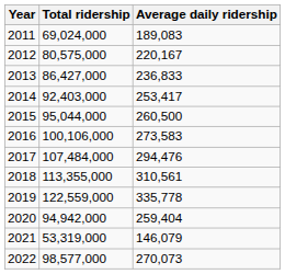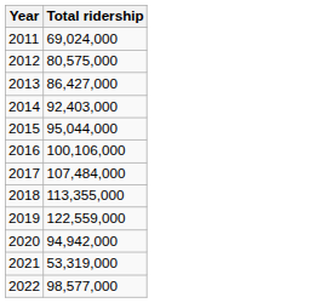 <table class="wikitable sortable">
 <tr>
 <th>Year</th>
 <th>Total ridership</th>
-<th>Average daily ridership</th>
 </tr>
 <tr>
 <td>2011</td>
 <td>69,024,000</td>
-<td>189,083</td>
 </tr>
 <tr>
 <td>2012</td>
 <td>80,575,000</td>
-<td>220,167</td>
 </tr>
 <tr>
 <td>2013</td>
 <td>86,427,000</td>
-<td>236,833</td>
 </tr>
 <tr>
 <td>2014</td>
 <td>92,403,000</td>
-<td>253,417</td>
 </tr>
 <tr>
 <td>2015</td>
 <td>95,044,000</td>
-<td>260,500</td>
 </tr>
 <tr>
 <td>2016</td>
 <td>100,106,000</td>
-<td>273,583</td>
 </tr>
 <tr>
 <td>2017</td>
 <td>107,484,000</td>
-<td>294,476</td>
 </tr>
 <tr>
 <td>2018</td>
 <td>113,355,000</td>
-<td>310,561</td>
 </tr>
 <tr>
 <td>2019</td>
 <td>122,559,000</td>
-<td>335,778</td>
 </tr>
 <tr>
 <td>2020</td>
 <td>94,942,000</td>
-<td>259,404</td>
 </tr>
 <tr>
 <td>2021</td>
 <td>53,319,000</td>
-<td>146,079</td>
 </tr>
 <tr>
 <td>2022</td>
 <td>98,577,000</td>
-<td>270,073</td>
 </tr>
 </table>
